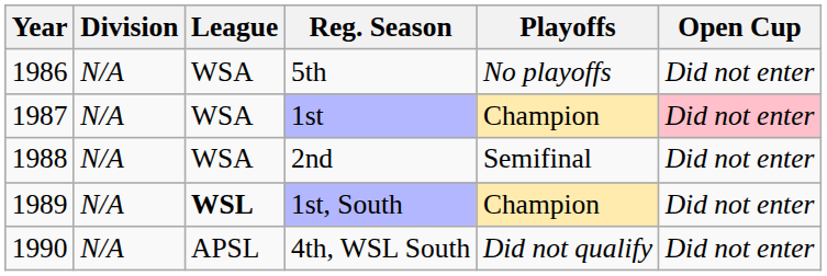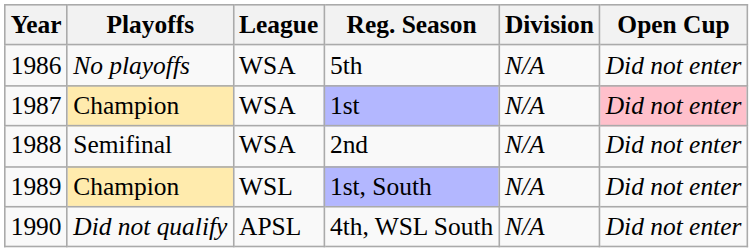 <table class="wikitable">
 <tr>
 <th>Year</th>
-<th>Division</th>
+<th>Playoffs</th>
 <th>League</th>
 <th>Reg. Season</th>
-<th>Playoffs</th>
+<th>Division</th>
 <th>Open Cup</th>
 </tr>
 <tr>
 <td>1986</td>
-<td><em>N/A</em></td>
+<td><em>No playoffs</em></td>
 <td>WSA</td>
 <td>5th</td>
-<td><em>No playoffs</em></td>
+<td><em>N/A</em></td>
 <td><em>Did not enter</em></td>
 </tr>
 <tr>
 <td>1987</td>
-<td><em>N/A</em></td>
+<td bgcolor="FFEBAD">Champion</td>
 <td>WSA</td>
 <td bgcolor="B3B7FF">1st</td>
-<td bgcolor="FFEBAD">Champion</td>
+<td><em>N/A</em></td>
 <td style="background: pink;"><em>Did not enter</em></td>
 </tr>
 <tr>
 <td>1988</td>
-<td><em>N/A</em></td>
+<td>Semifinal</td>
 <td>WSA</td>
 <td>2nd</td>
-<td>Semifinal</td>
+<td><em>N/A</em></td>
 <td><em>Did not enter</em></td>
 </tr>
 <tr>
 <td>1989</td>
+<td bgcolor="FFEBAD">Champion</td>
+<td>WSL</td>
+<td bgcolor="B3B7FF">1st, South</td>
 <td><em>N/A</em></td>
-<td><strong>WSL</strong></td>
-<td bgcolor="B3B7FF">1st, South</td>
-<td bgcolor="FFEBAD">Champion</td>
 <td><em>Did not enter</em></td>
 </tr>
 <tr>
 <td>1990</td>
-<td><em>N/A</em></td>
+<td><em>Did not qualify</em></td>
 <td>APSL</td>
 <td>4th, WSL South</td>
-<td><em>Did not qualify</em></td>
+<td><em>N/A</em></td>
 <td><em>Did not enter</em></td>
 </tr>
 </table>
